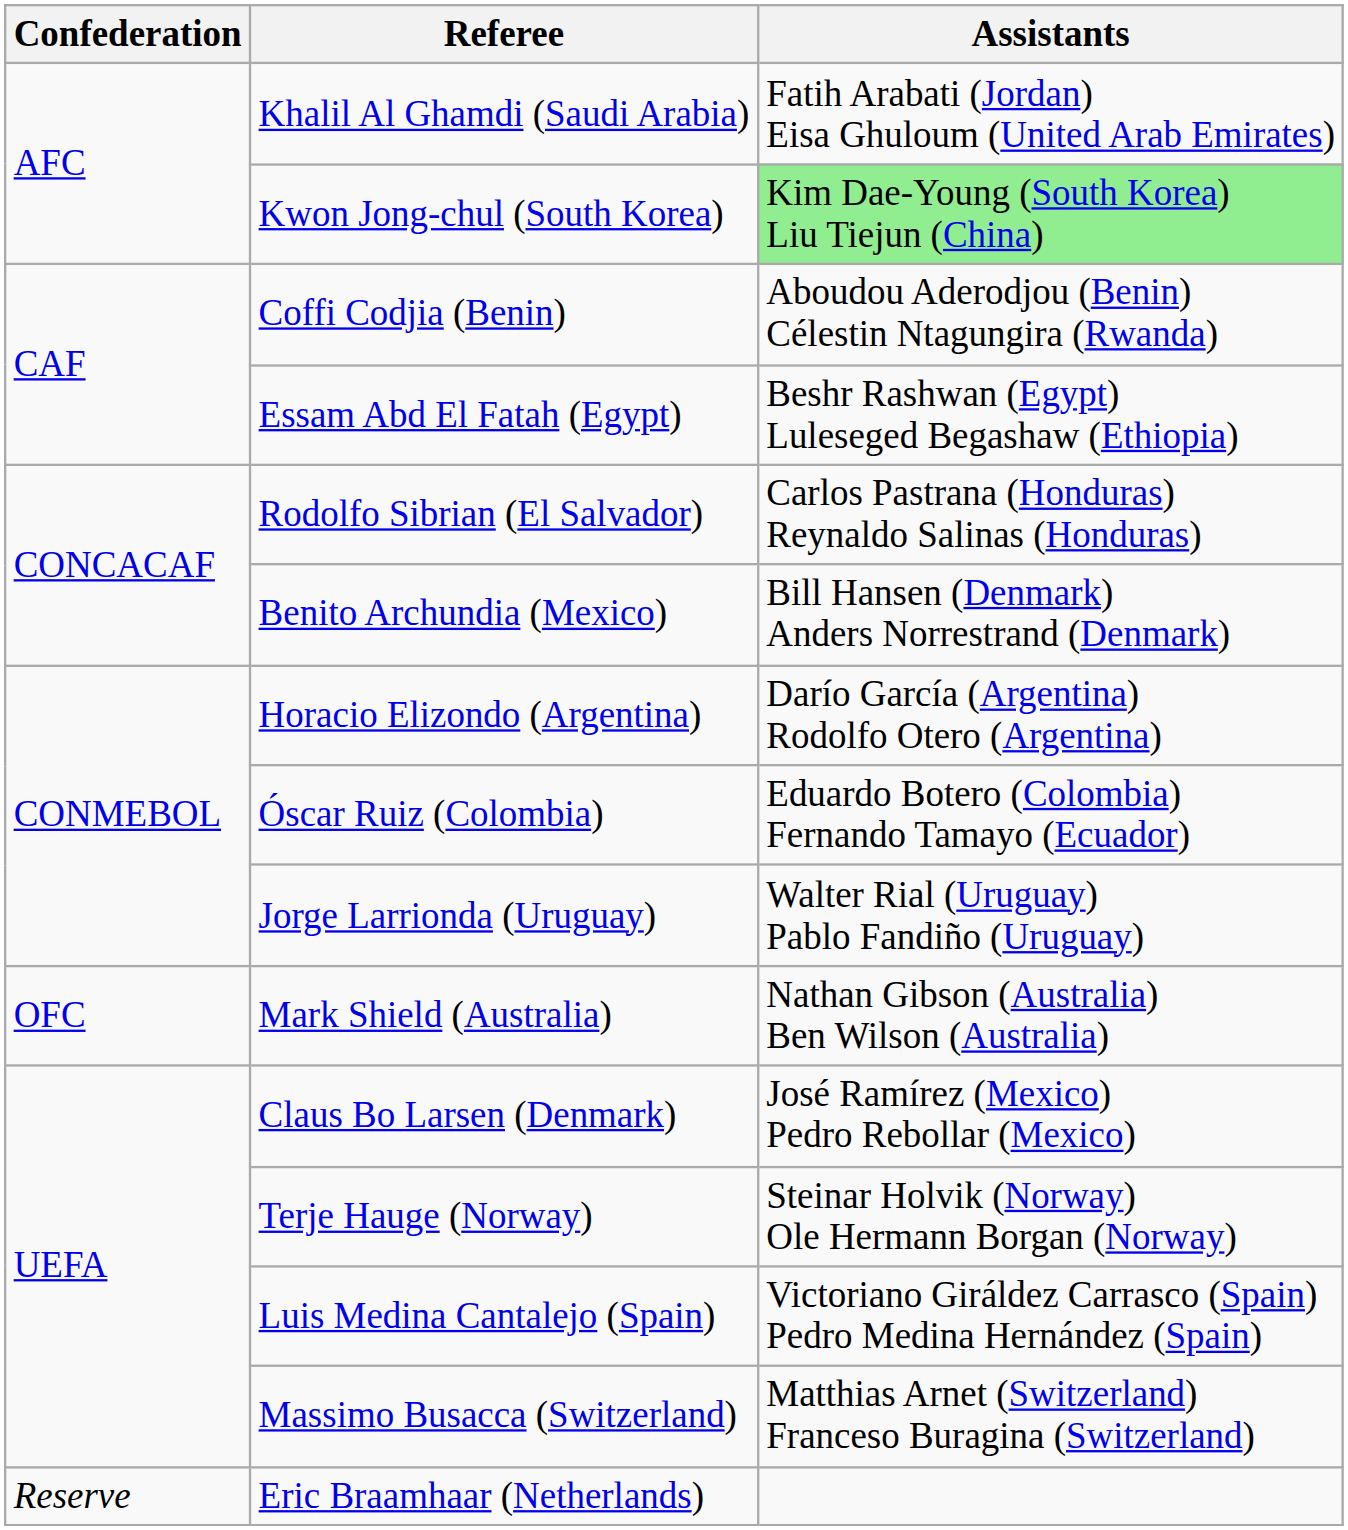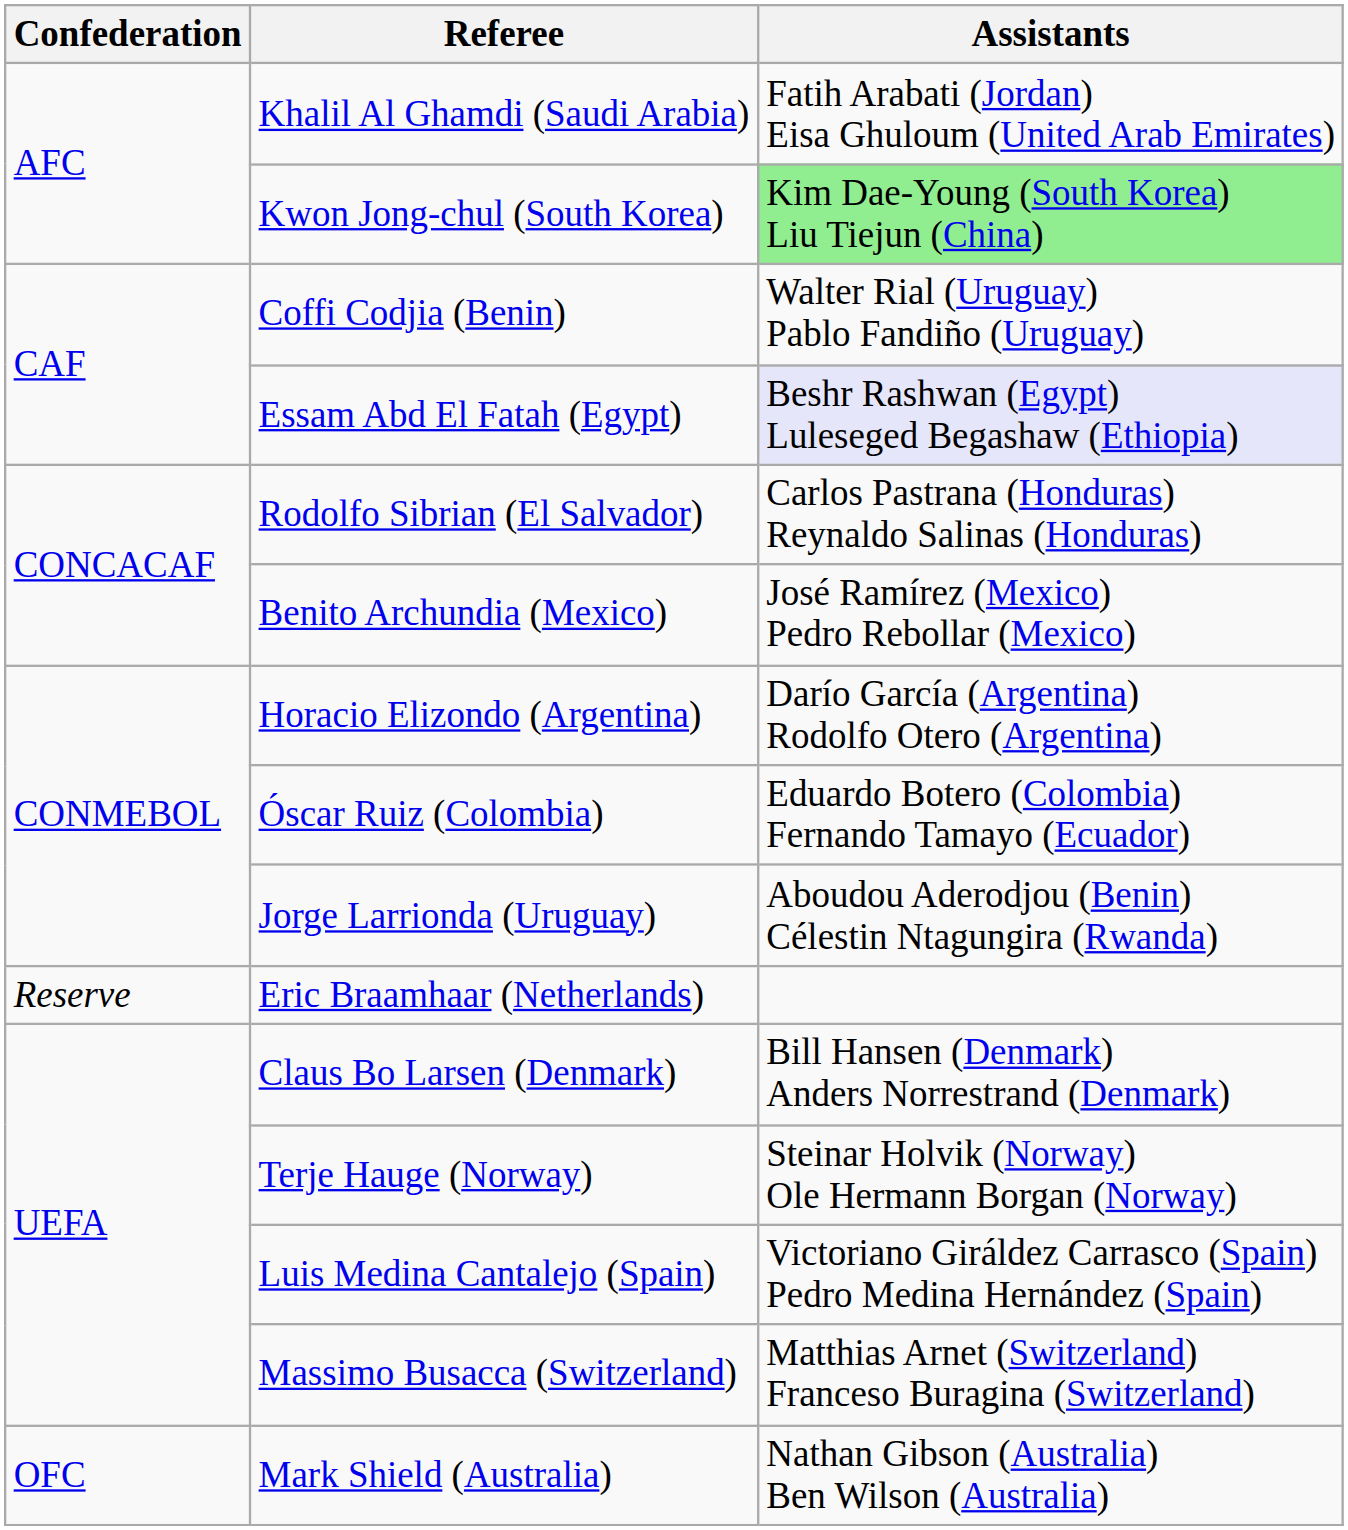 <table class="wikitable">
 <tr>
 <th>Confederation</th>
 <th>Referee</th>
 <th>Assistants</th>
 </tr>
 <tr>
 <td rowspan="2"><a href='#'>AFC</a></td>
 <td><a href='#'>Khalil Al Ghamdi</a> (<a href='#'>Saudi Arabia</a>)</td>
 <td>Fatih Arabati (<a href='#'>Jordan</a>)<br>Eisa Ghuloum (<a href='#'>United Arab Emirates</a>)</td>
 </tr>
 <tr>
 <td><a href='#'>Kwon Jong-chul</a> (<a href='#'>South Korea</a>)</td>
 <td style="background: lightgreen;">Kim Dae-Young (<a href='#'>South Korea</a>)<br>Liu Tiejun (<a href='#'>China</a>)</td>
 </tr>
 <tr>
 <td rowspan="2"><a href='#'>CAF</a></td>
 <td><a href='#'>Coffi Codjia</a> (<a href='#'>Benin</a>)</td>
-<td>Aboudou Aderodjou (<a href='#'>Benin</a>)<br>Célestin Ntagungira (<a href='#'>Rwanda</a>)</td>
+<td>Walter Rial (<a href='#'>Uruguay</a>)<br>Pablo Fandiño (<a href='#'>Uruguay</a>)</td>
 </tr>
 <tr>
 <td><a href='#'>Essam Abd El Fatah</a> (<a href='#'>Egypt</a>)</td>
-<td>Beshr Rashwan (<a href='#'>Egypt</a>)<br>Luleseged Begashaw (<a href='#'>Ethiopia</a>)</td>
+<td style="background: lavender;">Beshr Rashwan (<a href='#'>Egypt</a>)<br>Luleseged Begashaw (<a href='#'>Ethiopia</a>)</td>
 </tr>
 <tr>
 <td rowspan="2"><a href='#'>CONCACAF</a></td>
 <td><a href='#'>Rodolfo Sibrian</a> (<a href='#'>El Salvador</a>)</td>
 <td>Carlos Pastrana (<a href='#'>Honduras</a>)<br>Reynaldo Salinas (<a href='#'>Honduras</a>)</td>
 </tr>
 <tr>
 <td><a href='#'>Benito Archundia</a> (<a href='#'>Mexico</a>)</td>
-<td>Bill Hansen (<a href='#'>Denmark</a>)<br>Anders Norrestrand (<a href='#'>Denmark</a>)</td>
+<td>José Ramírez (<a href='#'>Mexico</a>)<br>Pedro Rebollar (<a href='#'>Mexico</a>)</td>
 </tr>
 <tr>
 <td rowspan="3"><a href='#'>CONMEBOL</a></td>
 <td><a href='#'>Horacio Elizondo</a> (<a href='#'>Argentina</a>)</td>
 <td>Darío García (<a href='#'>Argentina</a>)<br>Rodolfo Otero (<a href='#'>Argentina</a>)</td>
 </tr>
 <tr>
 <td><a href='#'>Óscar Ruiz</a> (<a href='#'>Colombia</a>)</td>
 <td>Eduardo Botero (<a href='#'>Colombia</a>)<br>Fernando Tamayo (<a href='#'>Ecuador</a>)</td>
 </tr>
 <tr>
 <td><a href='#'>Jorge Larrionda</a> (<a href='#'>Uruguay</a>)</td>
-<td>Walter Rial (<a href='#'>Uruguay</a>)<br>Pablo Fandiño (<a href='#'>Uruguay</a>)</td>
+<td>Aboudou Aderodjou (<a href='#'>Benin</a>)<br>Célestin Ntagungira (<a href='#'>Rwanda</a>)</td>
 </tr>
 <tr>
-<td><a href='#'>OFC</a></td>
-<td><a href='#'>Mark Shield</a> (<a href='#'>Australia</a>)</td>
-<td>Nathan Gibson (<a href='#'>Australia</a>)<br>Ben Wilson (<a href='#'>Australia</a>)</td>
+<td><em>Reserve</em></td>
+<td><a href='#'>Eric Braamhaar</a> (<a href='#'>Netherlands</a>)</td>
+<td></td>
 </tr>
 <tr>
 <td rowspan="4"><a href='#'>UEFA</a></td>
 <td><a href='#'>Claus Bo Larsen</a> (<a href='#'>Denmark</a>)</td>
-<td>José Ramírez (<a href='#'>Mexico</a>)<br>Pedro Rebollar (<a href='#'>Mexico</a>)</td>
+<td>Bill Hansen (<a href='#'>Denmark</a>)<br>Anders Norrestrand (<a href='#'>Denmark</a>)</td>
 </tr>
 <tr>
 <td><a href='#'>Terje Hauge</a> (<a href='#'>Norway</a>)</td>
 <td>Steinar Holvik (<a href='#'>Norway</a>)<br>Ole Hermann Borgan (<a href='#'>Norway</a>)</td>
 </tr>
 <tr>
 <td><a href='#'>Luis Medina Cantalejo</a> (<a href='#'>Spain</a>)</td>
 <td>Victoriano Giráldez Carrasco (<a href='#'>Spain</a>)<br>Pedro Medina Hernández (<a href='#'>Spain</a>)</td>
 </tr>
 <tr>
 <td><a href='#'>Massimo Busacca</a> (<a href='#'>Switzerland</a>)</td>
 <td>Matthias Arnet (<a href='#'>Switzerland</a>)<br>Franceso Buragina (<a href='#'>Switzerland</a>)</td>
 </tr>
 <tr>
-<td><em>Reserve</em></td>
-<td><a href='#'>Eric Braamhaar</a> (<a href='#'>Netherlands</a>)</td>
-<td></td>
+<td><a href='#'>OFC</a></td>
+<td><a href='#'>Mark Shield</a> (<a href='#'>Australia</a>)</td>
+<td>Nathan Gibson (<a href='#'>Australia</a>)<br>Ben Wilson (<a href='#'>Australia</a>)</td>
 </tr>
 </table>
